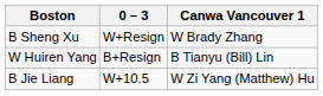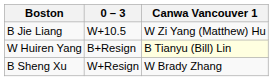 <table class="wikitable">
 <tr>
 <th>Boston</th>
 <th>0 – 3</th>
 <th>Canwa Vancouver 1</th>
 </tr>
 <tr>
+<td>B Jie Liang</td>
+<td>W+10.5</td>
+<td>W Zi Yang (Matthew) Hu</td>
+</tr>
+<tr>
+<td>W Huiren Yang</td>
+<td>B+Resign</td>
+<td style="background: lightyellow;">B Tianyu (Bill) Lin</td>
+</tr>
+<tr>
 <td>B Sheng Xu</td>
 <td>W+Resign</td>
 <td>W Brady Zhang</td>
 </tr>
-<tr>
-<td>W Huiren Yang</td>
-<td>B+Resign</td>
-<td>B Tianyu (Bill) Lin</td>
-</tr>
-<tr>
-<td>B Jie Liang</td>
-<td>W+10.5</td>
-<td>W Zi Yang (Matthew) Hu</td>
-</tr>
 </table>
